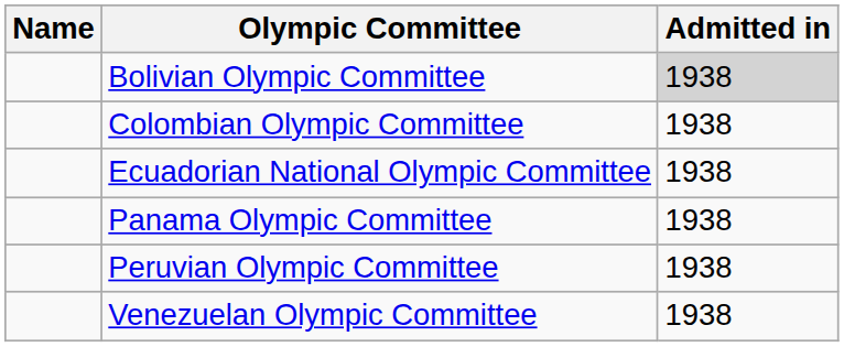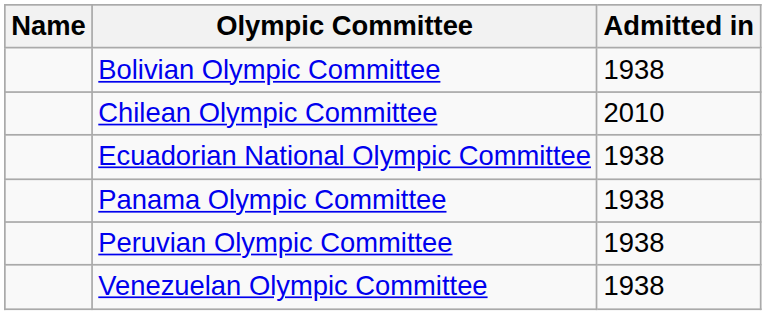 <table class="wikitable sortable">
 <tr>
 <th>Name</th>
 <th>Olympic Committee</th>
 <th>Admitted in</th>
 </tr>
 <tr>
 <td></td>
 <td><a href='#'>Bolivian Olympic Committee</a></td>
-<td style="background: lightgrey;">1938</td>
+<td>1938</td>
 </tr>
 <tr>
 <td></td>
-<td><a href='#'>Colombian Olympic Committee</a></td>
-<td>1938</td>
+<td><a href='#'>Chilean Olympic Committee</a></td>
+<td>2010</td>
 </tr>
 <tr>
 <td></td>
 <td><a href='#'>Ecuadorian National Olympic Committee</a></td>
 <td>1938</td>
 </tr>
 <tr>
 <td></td>
 <td><a href='#'>Panama Olympic Committee</a></td>
 <td>1938</td>
 </tr>
 <tr>
 <td></td>
 <td><a href='#'>Peruvian Olympic Committee</a></td>
 <td>1938</td>
 </tr>
 <tr>
 <td></td>
 <td><a href='#'>Venezuelan Olympic Committee</a></td>
 <td>1938</td>
 </tr>
 </table>
